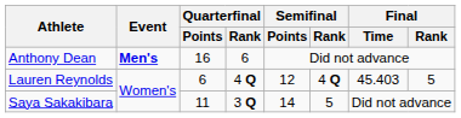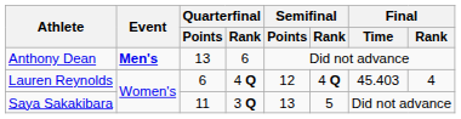 <table class=wikitable style=font-size:90%;text-align:center>
 <tr>
 <th rowspan=2>Athlete</th>
 <th rowspan=2>Event</th>
 <th colspan=2>Quarterfinal</th>
 <th colspan=2>Semifinal</th>
 <th colspan=2>Final</th>
 </tr>
 <tr style=font-size:95%>
 <th>Points</th>
 <th>Rank</th>
 <th>Points</th>
 <th>Rank</th>
 <th>Time</th>
 <th>Rank</th>
 </tr>
 <tr>
 <td align=left><a href='#'>Anthony Dean</a></td>
 <td align=left><strong><a href='#'>Men's</a></strong></td>
-<td>16</td>
+<td>13</td>
 <td>6</td>
 <td colspan=4>Did not advance</td>
 </tr>
 <tr>
 <td align=left><a href='#'>Lauren Reynolds</a></td>
 <td align=left rowspan=2><a href='#'>Women's</a></td>
 <td>6</td>
 <td>4 <strong>Q</strong></td>
 <td>12</td>
 <td>4 <strong>Q</strong></td>
 <td>45.403</td>
-<td>5</td>
+<td>4</td>
 </tr>
 <tr>
 <td align=left><a href='#'>Saya Sakakibara</a></td>
 <td>11</td>
 <td>3 <strong>Q</strong></td>
-<td>14</td>
+<td>13</td>
 <td>5</td>
 <td colspan=2>Did not advance</td>
 </tr>
 </table>
